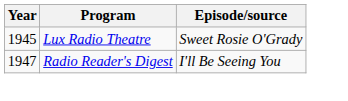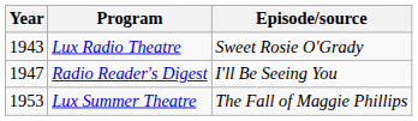 <table class="wikitable">
 <tr>
 <th>Year</th>
 <th>Program</th>
 <th>Episode/source</th>
 </tr>
 <tr>
-<td>1945</td>
+<td>1943</td>
 <td><em><a href='#'>Lux Radio Theatre</a></em></td>
 <td><em>Sweet Rosie O'Grady</em></td>
 </tr>
 <tr>
 <td>1947</td>
 <td><em><a href='#'>Radio Reader's Digest</a></em></td>
 <td><em>I'll Be Seeing You</em></td>
 </tr>
+<tr>
+<td>1953</td>
+<td><em><a href='#'>Lux Summer Theatre</a></em></td>
+<td><em>The Fall of Maggie Phillips</em></td>
+</tr>
 </table>
